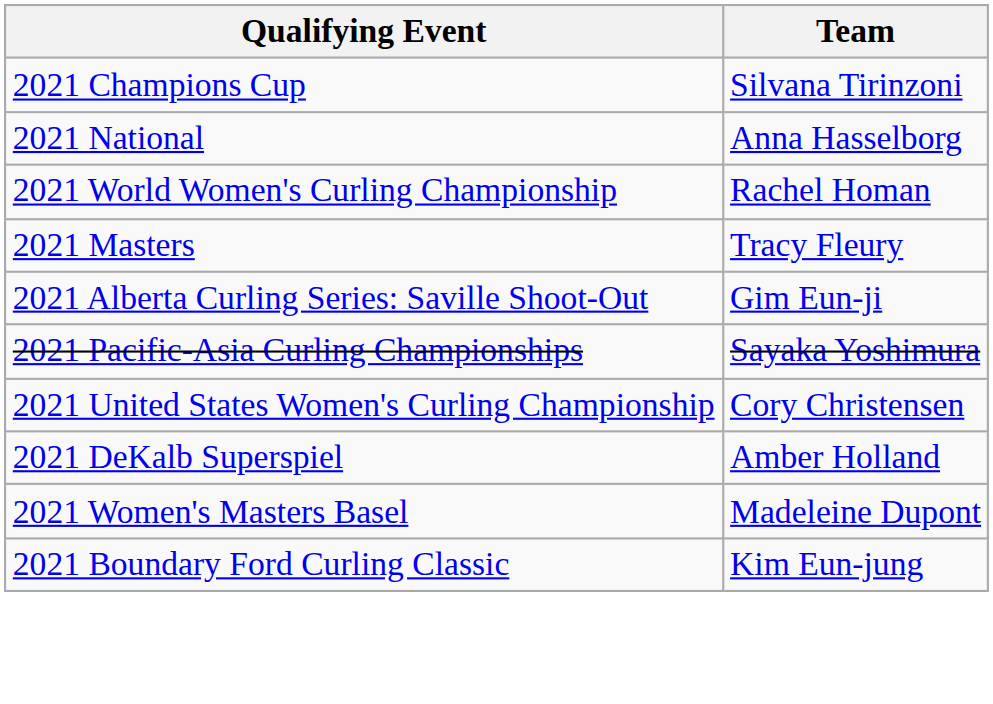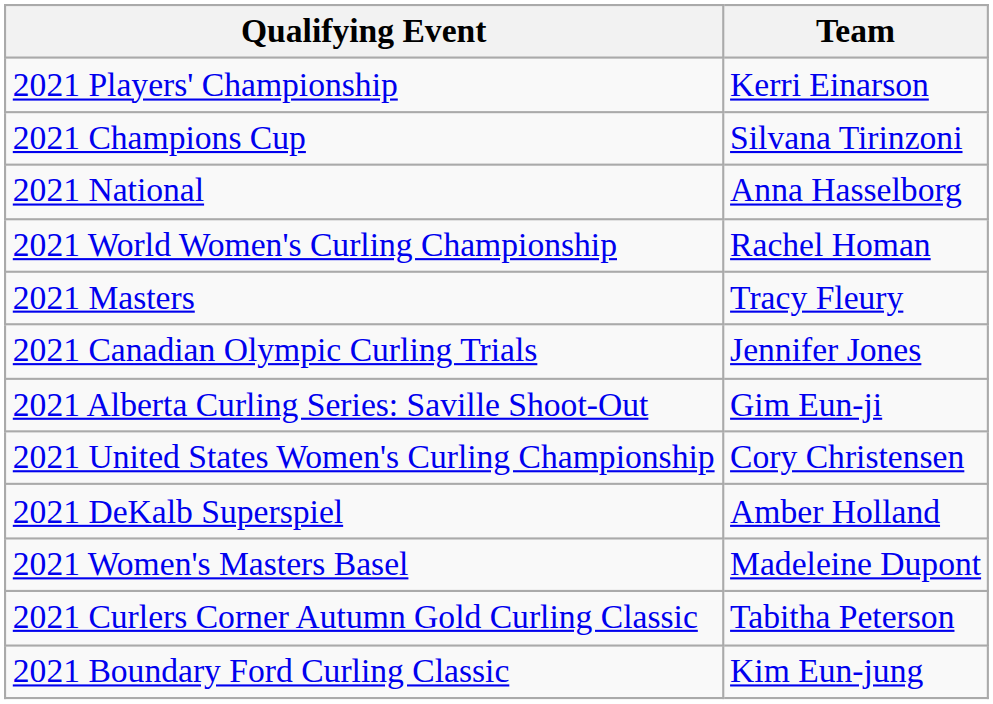 <table class=wikitable>
 <tr>
 <th scope="col">Qualifying Event</th>
 <th scope="col">Team</th>
+</tr>
+<tr>
+<td><a href='#'>2021 Players' Championship</a></td>
+<td> <a href='#'>Kerri Einarson</a></td>
 </tr>
 <tr>
 <td><a href='#'>2021 Champions Cup</a></td>
 <td> <a href='#'>Silvana Tirinzoni</a></td>
 </tr>
 <tr>
 <td><a href='#'>2021 National</a></td>
 <td> <a href='#'>Anna Hasselborg</a></td>
 </tr>
 <tr>
 <td><a href='#'>2021 World Women's Curling Championship</a></td>
 <td> <a href='#'>Rachel Homan</a></td>
 </tr>
 <tr>
 <td><a href='#'>2021 Masters</a></td>
 <td> <a href='#'>Tracy Fleury</a></td>
 </tr>
 <tr>
+<td><a href='#'>2021 Canadian Olympic Curling Trials</a></td>
+<td> <a href='#'>Jennifer Jones</a></td>
+</tr>
+<tr>
 <td><a href='#'>2021 Alberta Curling Series: Saville Shoot-Out</a></td>
 <td> <a href='#'>Gim Eun-ji</a></td>
-</tr>
-<tr>
-<td><s><a href='#'>2021 Pacific-Asia Curling Championships</a></s></td>
-<td><s> <a href='#'>Sayaka Yoshimura</a></s></td>
 </tr>
 <tr>
 <td><a href='#'>2021 United States Women's Curling Championship</a></td>
 <td> <a href='#'>Cory Christensen</a></td>
 </tr>
 <tr>
 <td><a href='#'>2021 DeKalb Superspiel</a></td>
 <td> <a href='#'>Amber Holland</a></td>
 </tr>
 <tr>
 <td><a href='#'>2021 Women's Masters Basel</a></td>
 <td> <a href='#'>Madeleine Dupont</a></td>
 </tr>
 <tr>
+<td><a href='#'>2021 Curlers Corner Autumn Gold Curling Classic</a></td>
+<td> <a href='#'>Tabitha Peterson</a></td>
+</tr>
+<tr>
 <td><a href='#'>2021 Boundary Ford Curling Classic</a></td>
 <td> <a href='#'>Kim Eun-jung</a></td>
 </tr>
 </table>
